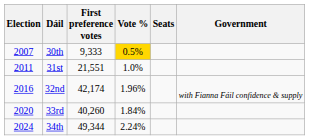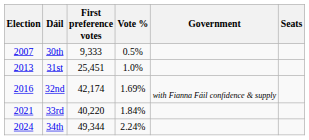 <table class="wikitable sortable" style="font-size:95%">
 <tr>
 <th>Election</th>
 <th>Dáil</th>
 <th>First <br>preference <br>votes</th>
 <th>Vote %</th>
+<th align=center>Government</th>
 <th>Seats</th>
-<th align=center>Government</th>
 </tr>
 <tr>
 <td align=center><a href='#'>2007</a></td>
 <td align=center><a href='#'>30th</a></td>
 <td align=center>9,333</td>
-<td align=center style="background: gold;">0.5%</td>
+<td align=center>0.5%</td>
+<td></td>
 <td align=left></td>
-<td></td>
 </tr>
 <tr>
-<td align=center><a href='#'>2011</a></td>
+<td align=center><a href='#'>2013</a></td>
 <td align=center><a href='#'>31st</a></td>
-<td align=center>21,551</td>
+<td align=center>25,451</td>
 <td align=center>1.0%</td>
+<td></td>
 <td align=left></td>
-<td></td>
 </tr>
 <tr>
 <td align=center><a href='#'>2016</a></td>
 <td align=center><a href='#'>32nd</a></td>
 <td align=center>42,174</td>
-<td align=center>1.96%</td>
+<td align=center>1.69%</td>
+<td> <br><small><em>with Fianna Fáil confidence & supply</em></small></td>
 <td align=left></td>
-<td> <br><small><em>with Fianna Fáil confidence & supply</em></small></td>
 </tr>
 <tr>
-<td align=center><a href='#'>2020</a></td>
+<td align=center><a href='#'>2021</a></td>
 <td align=center><a href='#'>33rd</a></td>
-<td align=center>40,260</td>
+<td align=center>40,220</td>
 <td align=center>1.84%</td>
+<td></td>
 <td align=left></td>
-<td></td>
 </tr>
 <tr>
 <td align=center><a href='#'>2024</a></td>
 <td align=center><a href='#'>34th</a></td>
 <td align=center>49,344</td>
 <td align=center>2.24%</td>
+<td></td>
 <td align=left></td>
-<td></td>
 </tr>
 </table>
